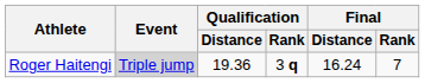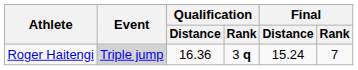 <table class="wikitable" style="font-size:90%">
 <tr>
 <th rowspan=2>Athlete</th>
 <th rowspan=2>Event</th>
 <th colspan=2>Qualification</th>
 <th colspan=2>Final</th>
 </tr>
 <tr style="font-size:95%">
 <th>Distance</th>
 <th>Rank</th>
 <th>Distance</th>
 <th>Rank</th>
 </tr>
 <tr align=center>
 <td align=left><a href='#'>Roger Haitengi</a></td>
 <td align=left style="background: lightgrey;"><a href='#'>Triple jump</a></td>
-<td>19.36</td>
+<td>16.36</td>
 <td>3 <strong>q</strong></td>
-<td>16.24</td>
+<td>15.24</td>
 <td>7</td>
 </tr>
 </table>
